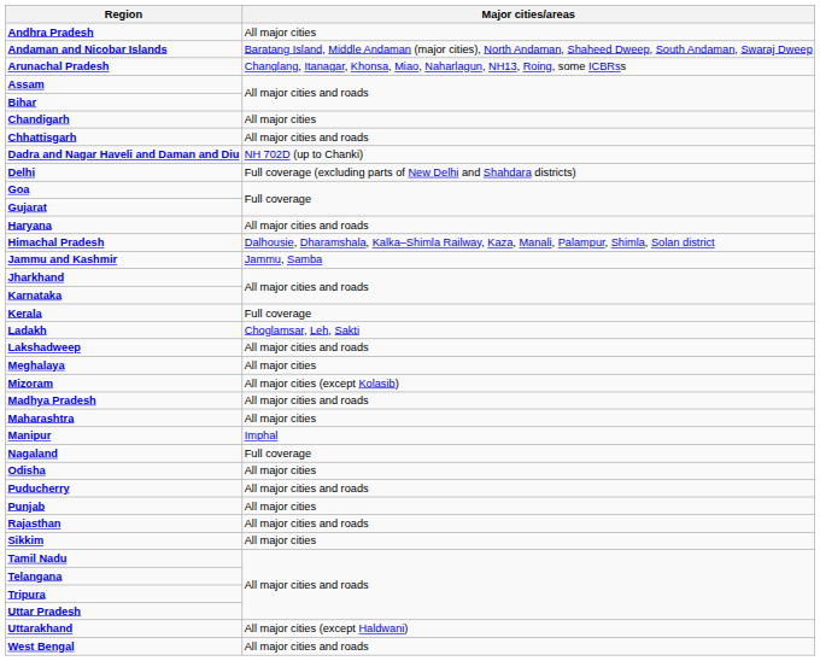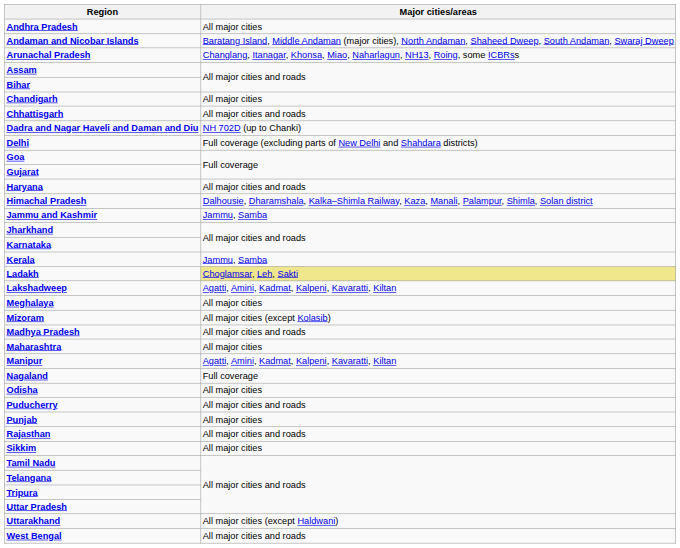 <table class="wikitable" style="font-size:90%">
 <tr>
 <th>Region</th>
 <th>Major cities/areas</th>
 </tr>
 <tr>
 <td><strong><a href='#'>Andhra Pradesh</a></strong></td>
 <td>All major cities</td>
 </tr>
 <tr>
 <td><strong><a href='#'>Andaman and Nicobar Islands</a></strong></td>
 <td><a href='#'>Baratang Island</a>, <a href='#'>Middle Andaman</a> (major cities), <a href='#'>North Andaman</a>, <a href='#'>Shaheed Dweep</a>, <a href='#'>South Andaman</a>, <a href='#'>Swaraj Dweep</a></td>
 </tr>
 <tr>
 <td><strong><a href='#'>Arunachal Pradesh</a></strong></td>
 <td><a href='#'>Changlang</a>, <a href='#'>Itanagar</a>, <a href='#'>Khonsa</a>, <a href='#'>Miao</a>, <a href='#'>Naharlagun</a>, <a href='#'>NH13</a>, <a href='#'>Roing</a>, some <a href='#'>ICBRs</a>s</td>
 </tr>
 <tr>
 <td><strong><a href='#'>Assam</a></strong></td>
 <td rowspan=2>All major cities and roads</td>
 </tr>
 <tr>
 <td><strong><a href='#'>Bihar</a></strong></td>
 </tr>
 <tr>
 <td><strong><a href='#'>Chandigarh</a></strong></td>
 <td>All major cities</td>
 </tr>
 <tr>
 <td><strong><a href='#'>Chhattisgarh</a></strong></td>
 <td>All major cities and roads</td>
 </tr>
 <tr>
 <td><strong><a href='#'>Dadra and Nagar Haveli and Daman and Diu</a></strong></td>
 <td><a href='#'>NH 702D</a> (up to Chanki)</td>
 </tr>
 <tr>
 <td><strong><a href='#'>Delhi</a></strong></td>
 <td>Full coverage (excluding parts of <a href='#'>New Delhi</a> and <a href='#'>Shahdara</a> districts)</td>
 </tr>
 <tr>
 <td><strong><a href='#'>Goa</a></strong></td>
 <td rowspan=2>Full coverage</td>
 </tr>
 <tr>
 <td><strong><a href='#'>Gujarat</a></strong></td>
 </tr>
 <tr>
 <td><strong><a href='#'>Haryana</a></strong></td>
 <td>All major cities and roads</td>
 </tr>
 <tr>
 <td><strong><a href='#'>Himachal Pradesh</a></strong></td>
 <td><a href='#'>Dalhousie</a>, <a href='#'>Dharamshala</a>, <a href='#'>Kalka–Shimla Railway</a>, <a href='#'>Kaza</a>, <a href='#'>Manali</a>, <a href='#'>Palampur</a>, <a href='#'>Shimla</a>, <a href='#'>Solan district</a></td>
 </tr>
 <tr>
 <td><strong><a href='#'>Jammu and Kashmir</a></strong></td>
 <td><a href='#'>Jammu</a>, <a href='#'>Samba</a></td>
 </tr>
 <tr>
 <td><strong><a href='#'>Jharkhand</a></strong></td>
 <td rowspan=2>All major cities and roads</td>
 </tr>
 <tr>
 <td><strong><a href='#'>Karnataka</a></strong></td>
 </tr>
 <tr>
 <td><strong><a href='#'>Kerala</a></strong></td>
-<td>Full coverage</td>
+<td><a href='#'>Jammu</a>, <a href='#'>Samba</a></td>
 </tr>
 <tr>
 <td><strong><a href='#'>Ladakh</a></strong></td>
-<td><a href='#'>Choglamsar</a>, <a href='#'>Leh</a>, <a href='#'>Sakti</a></td>
+<td style="background: khaki;"><a href='#'>Choglamsar</a>, <a href='#'>Leh</a>, <a href='#'>Sakti</a></td>
 </tr>
 <tr>
 <td><strong><a href='#'>Lakshadweep</a></strong></td>
-<td>All major cities and roads</td>
+<td><a href='#'>Agatti</a>, <a href='#'>Amini</a>, <a href='#'>Kadmat</a>, <a href='#'>Kalpeni</a>, <a href='#'>Kavaratti</a>, <a href='#'>Kiltan</a></td>
 </tr>
 <tr>
 <td><strong><a href='#'>Meghalaya</a></strong></td>
 <td>All major cities</td>
 </tr>
 <tr>
 <td><strong><a href='#'>Mizoram</a></strong></td>
 <td>All major cities (except <a href='#'>Kolasib</a>)</td>
 </tr>
 <tr>
 <td><strong><a href='#'>Madhya Pradesh</a></strong></td>
 <td>All major cities and roads</td>
 </tr>
 <tr>
 <td><strong><a href='#'>Maharashtra</a></strong></td>
 <td>All major cities</td>
 </tr>
 <tr>
 <td><strong><a href='#'>Manipur</a></strong></td>
-<td><a href='#'>Imphal</a></td>
+<td><a href='#'>Agatti</a>, <a href='#'>Amini</a>, <a href='#'>Kadmat</a>, <a href='#'>Kalpeni</a>, <a href='#'>Kavaratti</a>, <a href='#'>Kiltan</a></td>
 </tr>
 <tr>
 <td><strong><a href='#'>Nagaland</a></strong></td>
 <td>Full coverage</td>
 </tr>
 <tr>
 <td><strong><a href='#'>Odisha</a></strong></td>
 <td>All major cities</td>
 </tr>
 <tr>
 <td><strong><a href='#'>Puducherry</a></strong></td>
 <td>All major cities and roads</td>
 </tr>
 <tr>
 <td><a href='#'><strong>Punjab</strong></a></td>
 <td>All major cities</td>
 </tr>
 <tr>
 <td><strong><a href='#'>Rajasthan</a></strong></td>
 <td>All major cities and roads</td>
 </tr>
 <tr>
 <td><strong><a href='#'>Sikkim</a></strong></td>
 <td>All major cities</td>
 </tr>
 <tr>
 <td><strong><a href='#'>Tamil Nadu</a></strong></td>
 <td rowspan=4>All major cities and roads</td>
 </tr>
 <tr>
 <td><strong><a href='#'>Telangana</a></strong></td>
 </tr>
 <tr>
 <td><strong><a href='#'>Tripura</a></strong></td>
 </tr>
 <tr>
 <td><strong><a href='#'>Uttar Pradesh</a></strong></td>
 </tr>
 <tr>
 <td><strong><a href='#'>Uttarakhand</a></strong></td>
 <td>All major cities (except <a href='#'>Haldwani</a>)</td>
 </tr>
 <tr>
 <td><strong><a href='#'>West Bengal</a></strong></td>
 <td>All major cities and roads</td>
 </tr>
 </table>
